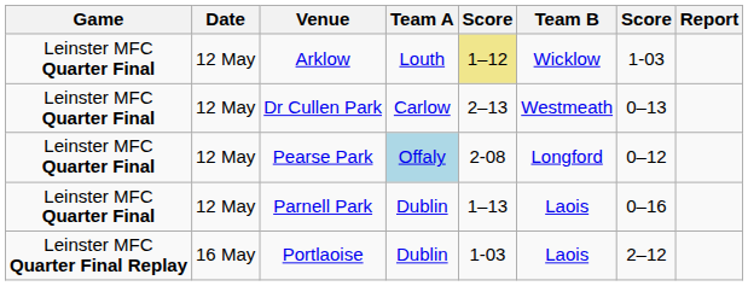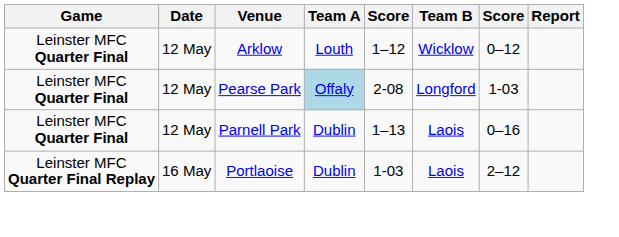 <table class="wikitable">
 <tr>
 <th>Game</th>
 <th>Date</th>
 <th>Venue</th>
 <th>Team A</th>
 <th>Score</th>
 <th>Team B</th>
 <th>Score</th>
 <th>Report</th>
 </tr>
 <tr align="center">
 <td>Leinster MFC<br><strong>Quarter Final</strong></td>
 <td>12 May</td>
 <td><a href='#'>Arklow</a></td>
 <td><a href='#'>Louth</a></td>
-<td style="background: khaki;">1–12</td>
+<td>1–12</td>
 <td><a href='#'>Wicklow</a></td>
-<td>1-03</td>
-<td></td>
-</tr>
-<tr align="center">
-<td>Leinster MFC<br><strong>Quarter Final</strong></td>
-<td>12 May</td>
-<td><a href='#'>Dr Cullen Park</a></td>
-<td><a href='#'>Carlow</a></td>
-<td>2–13</td>
-<td><a href='#'>Westmeath</a></td>
-<td>0–13</td>
+<td>0–12</td>
 <td></td>
 </tr>
 <tr align="center">
 <td>Leinster MFC<br><strong>Quarter Final</strong></td>
 <td>12 May</td>
 <td><a href='#'>Pearse Park</a></td>
 <td style="background: lightblue;"><a href='#'>Offaly</a></td>
 <td>2-08</td>
 <td><a href='#'>Longford</a></td>
-<td>0–12</td>
+<td>1-03</td>
 <td></td>
 </tr>
 <tr align="center">
 <td>Leinster MFC<br><strong>Quarter Final</strong></td>
 <td>12 May</td>
 <td><a href='#'>Parnell Park</a></td>
 <td><a href='#'>Dublin</a></td>
 <td>1–13</td>
 <td><a href='#'>Laois</a></td>
 <td>0–16</td>
 <td></td>
 </tr>
 <tr align="center">
 <td>Leinster MFC<br><strong>Quarter Final Replay</strong></td>
 <td>16 May</td>
 <td><a href='#'>Portlaoise</a></td>
 <td><a href='#'>Dublin</a></td>
 <td>1-03</td>
 <td><a href='#'>Laois</a></td>
 <td>2–12</td>
 <td></td>
 </tr>
 </table>
